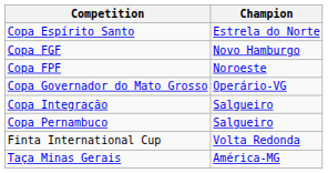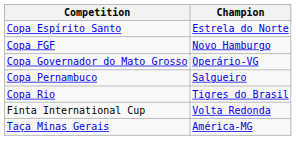 <table class="wikitable">
 <tr>
 <th>Competition</th>
 <th>Champion</th>
 </tr>
 <tr>
 <td><a href='#'>Copa Espírito Santo</a></td>
 <td><a href='#'>Estrela do Norte</a></td>
 </tr>
 <tr>
 <td><a href='#'>Copa FGF</a></td>
 <td><a href='#'>Novo Hamburgo</a></td>
 </tr>
 <tr>
-<td><a href='#'>Copa FPF</a></td>
-<td><a href='#'>Noroeste</a></td>
-</tr>
-<tr>
 <td><a href='#'>Copa Governador do Mato Grosso</a></td>
 <td><a href='#'>Operário-VG</a></td>
 </tr>
 <tr>
-<td><a href='#'>Copa Integração</a></td>
+<td><a href='#'>Copa Pernambuco</a></td>
 <td><a href='#'>Salgueiro</a></td>
 </tr>
 <tr>
-<td><a href='#'>Copa Pernambuco</a></td>
-<td><a href='#'>Salgueiro</a></td>
+<td><a href='#'>Copa Rio</a></td>
+<td><a href='#'>Tigres do Brasil</a></td>
 </tr>
 <tr>
 <td>Finta International Cup</td>
 <td><a href='#'>Volta Redonda</a></td>
 </tr>
 <tr>
 <td><a href='#'>Taça Minas Gerais</a></td>
 <td><a href='#'>América-MG</a></td>
 </tr>
 </table>
